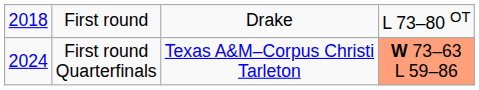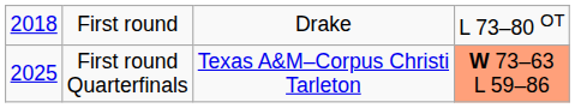 <table class="wikitable">
 <tr align="center">
 <td><a href='#'>2018</a></td>
 <td>First round</td>
 <td>Drake</td>
 <td>L 73–80 <sup>OT</sup></td>
 </tr>
 <tr align="center">
-<td><a href='#'>2024</a></td>
+<td><a href='#'>2025</a></td>
 <td>First round<br>Quarterfinals</td>
 <td><a href='#'>Texas A&M–Corpus Christi</a><br><a href='#'>Tarleton</a></td>
 <td style="background: lightsalmon;"><strong>W</strong> 73–63<br>L 59–86</td>
 </tr>
 </table>
